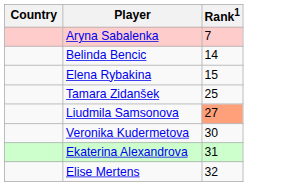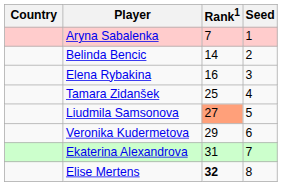 <table class="wikitable">
 <tr>
 <th width="70">Country</th>
 <th width="175">Player</th>
 <th>Rank<sup>1</sup></th>
+<th>Seed</th>
 </tr>
 <tr style="background:#fcc;">
 <td></td>
 <td><a href='#'>Aryna Sabalenka</a></td>
 <td>7</td>
+<td>1</td>
 </tr>
 <tr>
 <td></td>
 <td><a href='#'>Belinda Bencic</a></td>
 <td>14</td>
+<td>2</td>
 </tr>
 <tr>
 <td></td>
 <td><a href='#'>Elena Rybakina</a></td>
-<td>15</td>
+<td>16</td>
+<td>3</td>
 </tr>
 <tr>
 <td></td>
 <td><a href='#'>Tamara Zidanšek</a></td>
 <td>25</td>
+<td>4</td>
 </tr>
 <tr>
 <td></td>
 <td><a href='#'>Liudmila Samsonova</a></td>
 <td style="background: lightsalmon;">27</td>
+<td>5</td>
 </tr>
 <tr>
 <td></td>
 <td><a href='#'>Veronika Kudermetova</a></td>
-<td>30</td>
+<td>29</td>
+<td>6</td>
 </tr>
 <tr style="background:#cfc;">
 <td></td>
 <td><a href='#'>Ekaterina Alexandrova</a></td>
 <td>31</td>
+<td>7</td>
 </tr>
 <tr>
 <td></td>
 <td><a href='#'>Elise Mertens</a></td>
-<td>32</td>
+<td><strong>32</strong></td>
+<td>8</td>
 </tr>
 </table>
